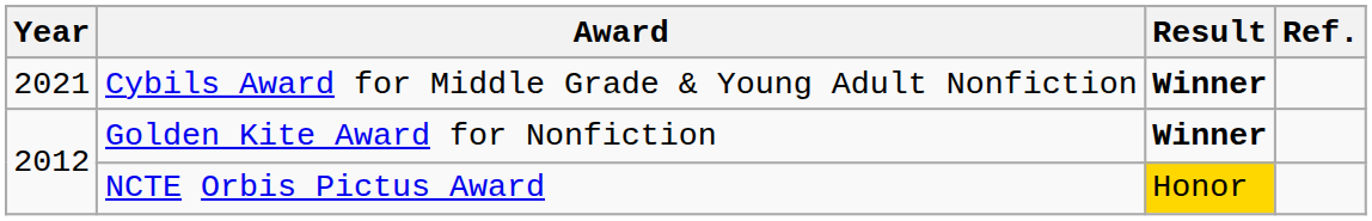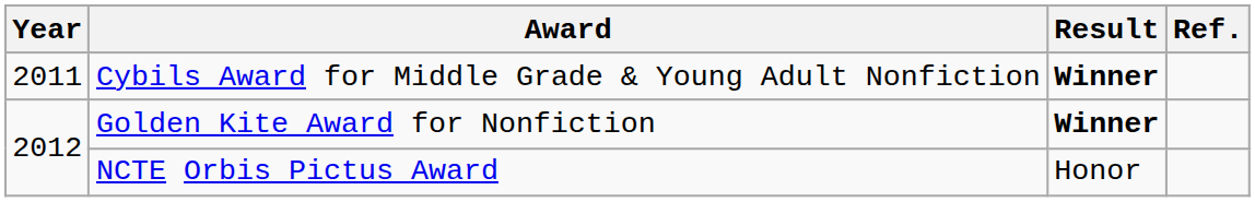 <table class="wikitable sortable mw-collapsible">
 <tr>
 <th>Year</th>
 <th>Award</th>
 <th>Result</th>
 <th>Ref.</th>
 </tr>
 <tr>
-<td>2021</td>
+<td>2011</td>
 <td><a href='#'>Cybils Award</a> for Middle Grade & Young Adult Nonfiction</td>
 <td><strong>Winner</strong></td>
 <td></td>
 </tr>
 <tr>
 <td rowspan="2">2012</td>
 <td><a href='#'>Golden Kite Award</a> for Nonfiction</td>
 <td><strong>Winner</strong></td>
 <td></td>
 </tr>
 <tr>
 <td><a href='#'>NCTE</a> <a href='#'>Orbis Pictus Award</a></td>
-<td style="background: gold;">Honor</td>
+<td>Honor</td>
 <td></td>
 </tr>
 </table>
